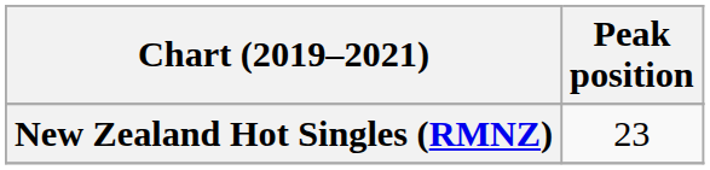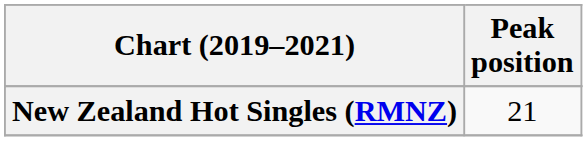 <table class="wikitable sortable plainrowheaders" style="text-align:center">
 <tr>
 <th scope="col">Chart (2019–2021)</th>
 <th scope="col">Peak<br>position</th>
 </tr>
 <tr>
 </tr>
 <tr>
 </tr>
 <tr>
 <th scope="row">New Zealand Hot Singles (<a href='#'>RMNZ</a>)</th>
-<td>23</td>
+<td>21</td>
 </tr>
 <tr>
 </tr>
 </table>
